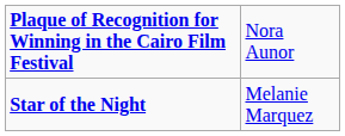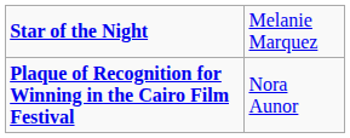 <table class="wikitable" width=45%>
 <tr style="background:#bebebe;">
+</tr>
+<tr>
+<td><strong><a href='#'>Star of the Night</a></strong></td>
+<td><a href='#'>Melanie Marquez</a></td>
 </tr>
 <tr>
 <td><strong><a href='#'>Plaque of Recognition for Winning in the Cairo Film Festival</a></strong></td>
 <td><a href='#'>Nora Aunor</a></td>
 </tr>
-<tr>
-<td><strong><a href='#'>Star of the Night</a></strong></td>
-<td><a href='#'>Melanie Marquez</a></td>
-</tr>
 </table>
